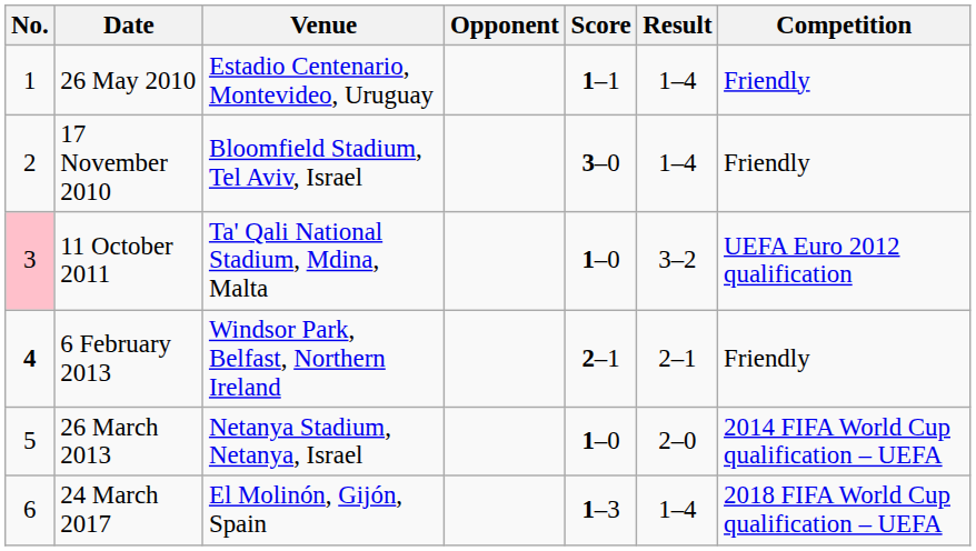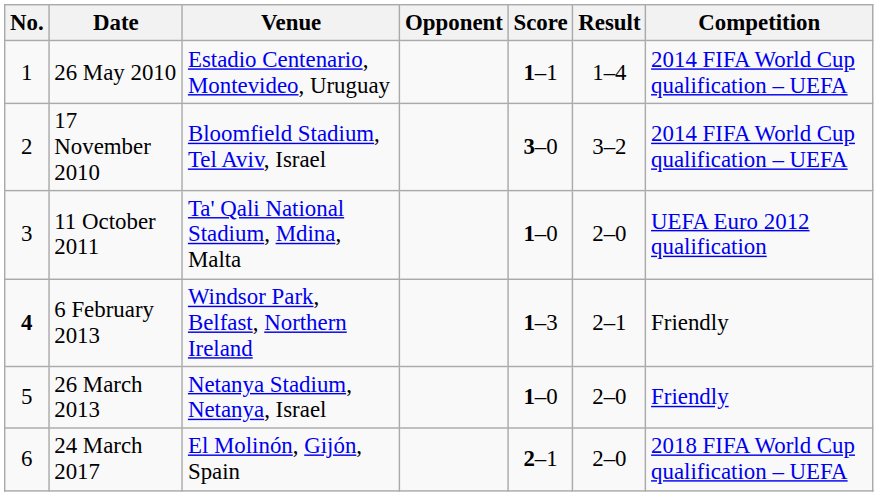 <table class="wikitable sortable">
 <tr>
 <th scope="col">No.</th>
 <th scope="col">Date</th>
 <th scope="col">Venue</th>
 <th scope="col">Opponent</th>
 <th scope="col">Score</th>
 <th scope="col">Result</th>
 <th scope="col">Competition</th>
 </tr>
 <tr>
 <td align="center">1</td>
 <td>26 May 2010</td>
 <td><a href='#'>Estadio Centenario</a>, <a href='#'>Montevideo</a>, Uruguay</td>
 <td></td>
 <td align="center"><strong>1</strong>–1</td>
 <td align="center">1–4</td>
-<td><a href='#'>Friendly</a></td>
+<td><a href='#'>2014 FIFA World Cup qualification – UEFA</a></td>
 </tr>
 <tr>
 <td align="center">2</td>
 <td>17 November 2010</td>
 <td><a href='#'>Bloomfield Stadium</a>, <a href='#'>Tel Aviv</a>, Israel</td>
 <td></td>
 <td align="center"><strong>3</strong>–0</td>
-<td align="center">1–4</td>
-<td>Friendly</td>
+<td align="center">3–2</td>
+<td><a href='#'>2014 FIFA World Cup qualification – UEFA</a></td>
 </tr>
 <tr>
-<td align="center" style="background: pink;">3</td>
+<td align="center">3</td>
 <td>11 October 2011</td>
 <td><a href='#'>Ta' Qali National Stadium</a>, <a href='#'>Mdina</a>, Malta</td>
 <td></td>
 <td align="center"><strong>1</strong>–0</td>
-<td align="center">3–2</td>
+<td align="center">2–0</td>
 <td><a href='#'>UEFA Euro 2012 qualification</a></td>
 </tr>
 <tr>
 <td align="center"><strong>4</strong></td>
 <td>6 February 2013</td>
 <td><a href='#'>Windsor Park</a>, <a href='#'>Belfast</a>, <a href='#'>Northern Ireland</a></td>
 <td></td>
-<td align="center"><strong>2</strong>–1</td>
+<td align="center"><strong>1</strong>–3</td>
 <td align="center">2–1</td>
 <td>Friendly</td>
 </tr>
 <tr>
 <td align="center">5</td>
 <td>26 March 2013</td>
 <td><a href='#'>Netanya Stadium</a>, <a href='#'>Netanya</a>, Israel</td>
 <td></td>
 <td align="center"><strong>1</strong>–0</td>
 <td align="center">2–0</td>
-<td><a href='#'>2014 FIFA World Cup qualification – UEFA</a></td>
+<td><a href='#'>Friendly</a></td>
 </tr>
 <tr>
 <td align="center">6</td>
 <td>24 March 2017</td>
 <td><a href='#'>El Molinón</a>, <a href='#'>Gijón</a>, Spain</td>
 <td></td>
-<td align="center"><strong>1</strong>–3</td>
-<td align="center">1–4</td>
+<td align="center"><strong>2</strong>–1</td>
+<td align="center">2–0</td>
 <td><a href='#'>2018 FIFA World Cup qualification – UEFA</a></td>
 </tr>
 </table>
